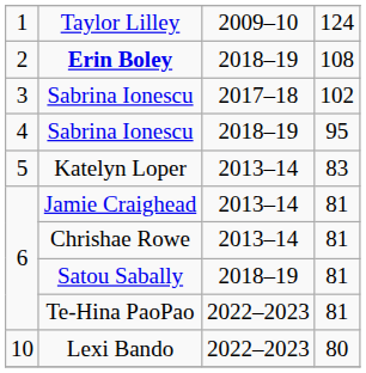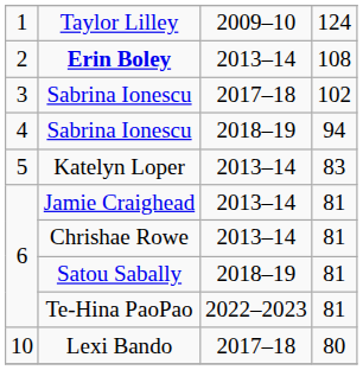 <table class="wikitable">
 <tr>
 </tr>
 <tr align=center>
 <td>1</td>
 <td><a href='#'>Taylor Lilley</a></td>
 <td>2009–10</td>
 <td>124</td>
 </tr>
 <tr align=center>
 <td>2</td>
 <td><strong><a href='#'>Erin Boley</a></strong></td>
-<td>2018–19</td>
+<td>2013–14</td>
 <td>108</td>
 </tr>
 <tr align=center>
 <td>3</td>
 <td><a href='#'>Sabrina Ionescu</a></td>
 <td>2017–18</td>
 <td>102</td>
 </tr>
 <tr align=center>
 <td>4</td>
 <td><a href='#'>Sabrina Ionescu</a></td>
 <td>2018–19</td>
-<td>95</td>
+<td>94</td>
 </tr>
 <tr align=center>
 <td>5</td>
 <td>Katelyn Loper</td>
 <td>2013–14</td>
 <td>83</td>
 </tr>
 <tr align=center>
 <td rowspan=4>6</td>
 <td><a href='#'>Jamie Craighead</a></td>
 <td>2013–14</td>
 <td>81</td>
 </tr>
 <tr align=center>
 <td>Chrishae Rowe</td>
 <td>2013–14</td>
 <td>81</td>
 </tr>
 <tr align=center>
 <td><a href='#'>Satou Sabally</a></td>
 <td>2018–19</td>
 <td>81</td>
 </tr>
 <tr align=center>
 <td>Te-Hina PaoPao</td>
 <td>2022–2023</td>
 <td>81</td>
 </tr>
 <tr align=center>
 <td>10</td>
 <td>Lexi Bando</td>
-<td>2022–2023</td>
+<td>2017–18</td>
 <td>80</td>
 </tr>
 <tr align=center>
 </tr>
 </table>
